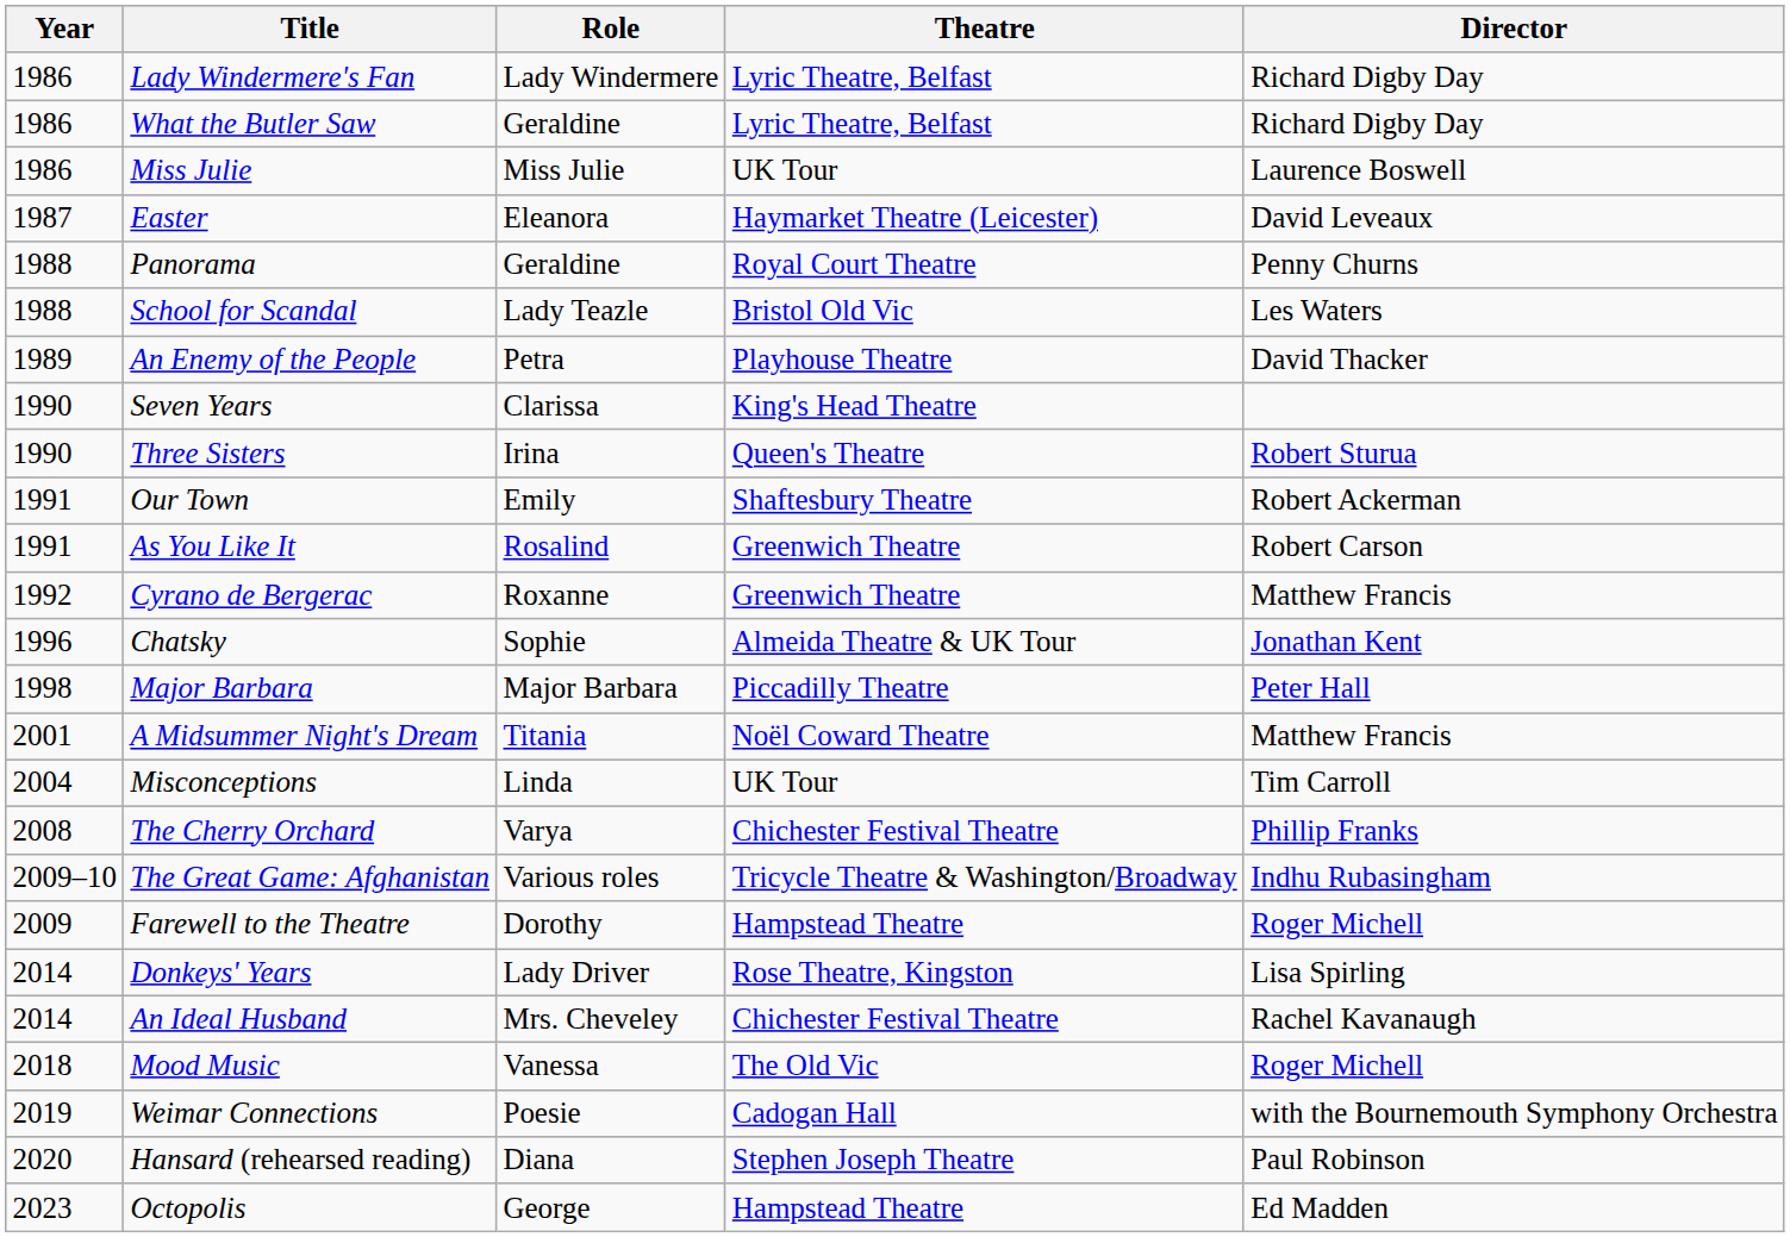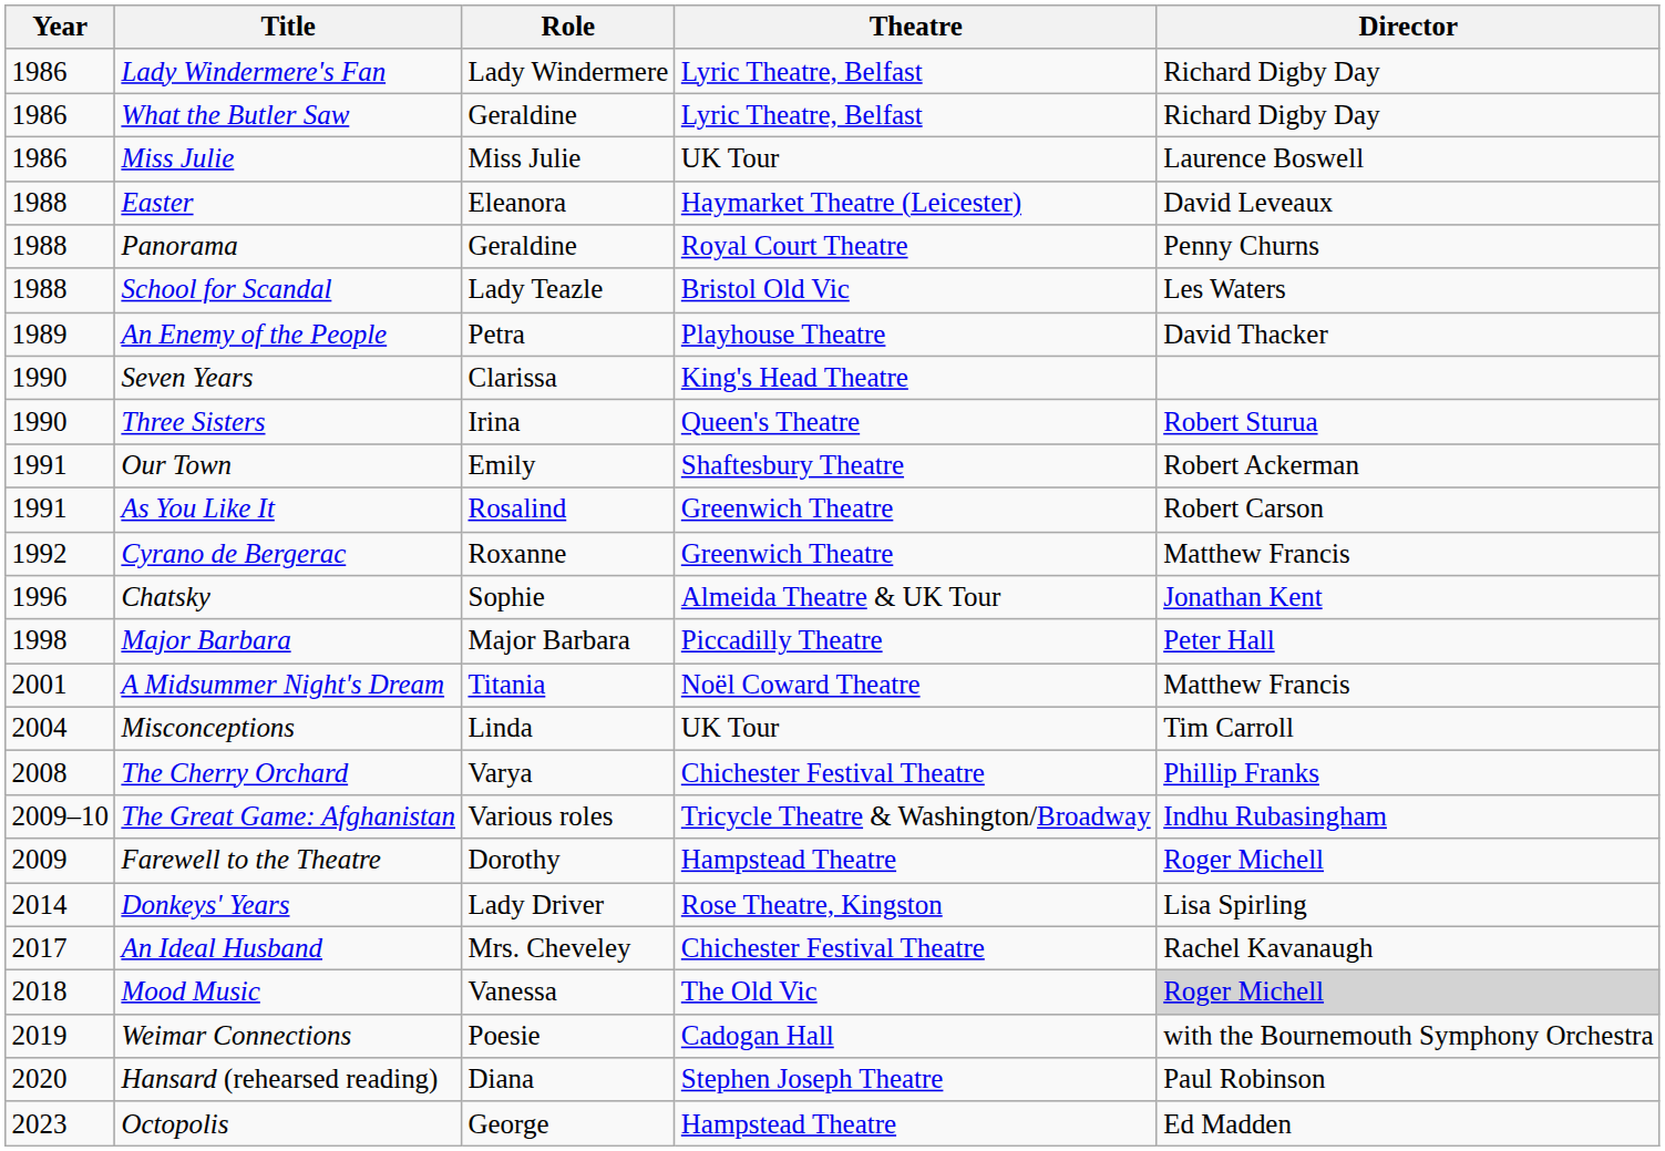 <table class="wikitable sortable">
 <tr>
 <th>Year</th>
 <th>Title</th>
 <th>Role</th>
 <th>Theatre</th>
 <th>Director</th>
 </tr>
 <tr>
 <td>1986</td>
 <td><em><a href='#'>Lady Windermere's Fan</a></em></td>
 <td>Lady Windermere</td>
 <td><a href='#'>Lyric Theatre, Belfast</a></td>
 <td>Richard Digby Day</td>
 </tr>
 <tr>
 <td>1986</td>
 <td><em><a href='#'>What the Butler Saw</a></em></td>
 <td>Geraldine</td>
 <td><a href='#'>Lyric Theatre, Belfast</a></td>
 <td>Richard Digby Day</td>
 </tr>
 <tr>
 <td>1986</td>
 <td><em><a href='#'>Miss Julie</a></em></td>
 <td>Miss Julie</td>
 <td>UK Tour</td>
 <td>Laurence Boswell</td>
 </tr>
 <tr>
-<td>1987</td>
+<td>1988</td>
 <td><em><a href='#'>Easter</a></em></td>
 <td>Eleanora</td>
 <td><a href='#'>Haymarket Theatre (Leicester)</a></td>
 <td>David Leveaux</td>
 </tr>
 <tr>
 <td>1988</td>
 <td><em>Panorama</em></td>
 <td>Geraldine</td>
 <td><a href='#'>Royal Court Theatre</a></td>
 <td>Penny Churns</td>
 </tr>
 <tr>
 <td>1988</td>
 <td><em><a href='#'>School for Scandal</a></em></td>
 <td>Lady Teazle</td>
 <td><a href='#'>Bristol Old Vic</a></td>
 <td>Les Waters</td>
 </tr>
 <tr>
 <td>1989</td>
 <td><em><a href='#'>An Enemy of the People</a></em></td>
 <td>Petra</td>
 <td><a href='#'>Playhouse Theatre</a></td>
 <td>David Thacker</td>
 </tr>
 <tr>
 <td>1990</td>
 <td><em>Seven Years</em></td>
 <td>Clarissa</td>
 <td><a href='#'>King's Head Theatre</a></td>
 <td></td>
 </tr>
 <tr>
 <td>1990</td>
 <td><em><a href='#'>Three Sisters</a></em></td>
 <td>Irina</td>
 <td><a href='#'>Queen's Theatre</a></td>
 <td><a href='#'>Robert Sturua</a></td>
 </tr>
 <tr>
 <td>1991</td>
 <td><em>Our Town</em></td>
 <td>Emily</td>
 <td><a href='#'>Shaftesbury Theatre</a></td>
 <td>Robert Ackerman</td>
 </tr>
 <tr>
 <td>1991</td>
 <td><em><a href='#'>As You Like It</a></em></td>
 <td><a href='#'>Rosalind</a></td>
 <td><a href='#'>Greenwich Theatre</a></td>
 <td>Robert Carson</td>
 </tr>
 <tr>
 <td>1992</td>
 <td><em><a href='#'>Cyrano de Bergerac</a></em></td>
 <td>Roxanne</td>
 <td><a href='#'>Greenwich Theatre</a></td>
 <td>Matthew Francis</td>
 </tr>
 <tr>
 <td>1996</td>
 <td><em>Chatsky</em></td>
 <td>Sophie</td>
 <td><a href='#'>Almeida Theatre</a> & UK Tour</td>
 <td><a href='#'>Jonathan Kent</a></td>
 </tr>
 <tr>
 <td>1998</td>
 <td><em><a href='#'>Major Barbara</a></em></td>
 <td>Major Barbara</td>
 <td><a href='#'>Piccadilly Theatre</a></td>
 <td><a href='#'>Peter Hall</a></td>
 </tr>
 <tr>
 <td>2001</td>
 <td><em><a href='#'>A Midsummer Night's Dream</a></em></td>
 <td><a href='#'>Titania</a></td>
 <td><a href='#'>Noël Coward Theatre</a></td>
 <td>Matthew Francis</td>
 </tr>
 <tr>
 <td>2004</td>
 <td><em>Misconceptions</em></td>
 <td>Linda</td>
 <td>UK Tour</td>
 <td>Tim Carroll</td>
 </tr>
 <tr>
 <td>2008</td>
 <td><em><a href='#'>The Cherry Orchard</a></em></td>
 <td>Varya</td>
 <td><a href='#'>Chichester Festival Theatre</a></td>
 <td><a href='#'>Phillip Franks</a></td>
 </tr>
 <tr>
 <td>2009–10</td>
 <td><em><a href='#'>The Great Game: Afghanistan</a></em></td>
 <td>Various roles</td>
 <td><a href='#'>Tricycle Theatre</a> & Washington/<a href='#'>Broadway</a></td>
 <td><a href='#'>Indhu Rubasingham</a></td>
 </tr>
 <tr>
 <td>2009</td>
 <td><em>Farewell to the Theatre</em></td>
 <td>Dorothy</td>
 <td><a href='#'>Hampstead Theatre</a></td>
 <td><a href='#'>Roger Michell</a></td>
 </tr>
 <tr>
 <td>2014</td>
 <td><em><a href='#'>Donkeys' Years</a></em></td>
 <td>Lady Driver</td>
 <td><a href='#'>Rose Theatre, Kingston</a></td>
 <td>Lisa Spirling</td>
 </tr>
 <tr>
-<td>2014</td>
+<td>2017</td>
 <td><em><a href='#'>An Ideal Husband</a></em></td>
 <td>Mrs. Cheveley</td>
 <td><a href='#'>Chichester Festival Theatre</a></td>
 <td>Rachel Kavanaugh</td>
 </tr>
 <tr>
 <td>2018</td>
 <td><em><a href='#'>Mood Music</a></em></td>
 <td>Vanessa</td>
 <td><a href='#'>The Old Vic</a></td>
-<td><a href='#'>Roger Michell</a></td>
+<td style="background: lightgrey;"><a href='#'>Roger Michell</a></td>
 </tr>
 <tr>
 <td>2019</td>
 <td><em>Weimar Connections</em></td>
 <td>Poesie</td>
 <td><a href='#'>Cadogan Hall</a></td>
 <td>with the Bournemouth Symphony Orchestra</td>
 </tr>
 <tr>
 <td>2020</td>
 <td><em>Hansard</em> (rehearsed reading)</td>
 <td>Diana</td>
 <td><a href='#'>Stephen Joseph Theatre</a></td>
 <td>Paul Robinson</td>
 </tr>
 <tr>
 <td>2023</td>
 <td><em>Octopolis</em></td>
 <td>George</td>
 <td><a href='#'>Hampstead Theatre</a></td>
 <td>Ed Madden</td>
 </tr>
 </table>
